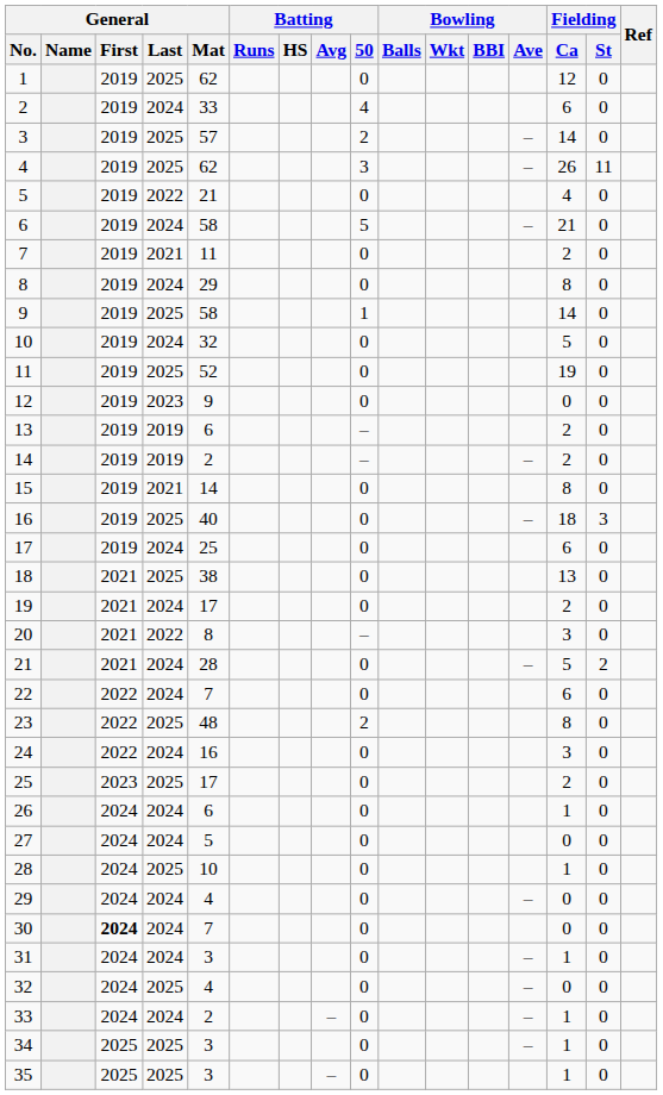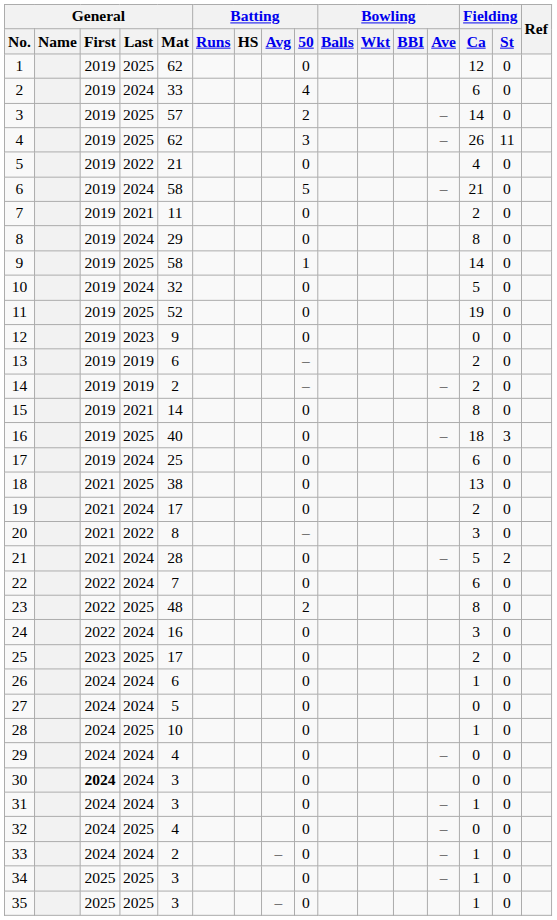 <table class="wikitable plainrowheaders sortable" style="text-align:center; font-size:100%">
 <tr align="center">
 <th scope="col" colspan=5 class="unsortable">General</th>
 <th scope="col" colspan=4 class="unsortable"><a href='#'>Batting</a></th>
 <th scope="col" colspan=4 class="unsortable"><a href='#'>Bowling</a></th>
 <th scope="col" colspan=2 class="unsortable"><a href='#'>Fielding</a></th>
 <th scope="col" rowspan=2 class="unsortable">Ref</th>
 </tr>
 <tr align="center">
 <th scope="col">No.</th>
 <th scope="col">Name</th>
 <th scope="col">First</th>
 <th scope="col">Last</th>
 <th scope="col">Mat</th>
 <th scope="col"><a href='#'>Runs</a></th>
 <th scope="col">HS</th>
 <th scope="col"><a href='#'>Avg</a></th>
 <th scope="col"><a href='#'>50</a></th>
 <th scope="col"><a href='#'>Balls</a></th>
 <th scope="col"><a href='#'>Wkt</a></th>
 <th scope="col"><a href='#'>BBI</a></th>
 <th scope="col"><a href='#'>Ave</a></th>
 <th scope="col"><a href='#'>Ca</a></th>
 <th scope="col"><a href='#'>St</a></th>
 </tr>
 <tr align="center">
 <td>1</td>
 <th scope="row"></th>
 <td>2019</td>
 <td>2025</td>
 <td>62</td>
 <td></td>
 <td></td>
 <td></td>
 <td>0</td>
 <td></td>
 <td></td>
 <td></td>
 <td></td>
 <td>12</td>
 <td>0</td>
 <td></td>
 </tr>
 <tr align="center">
 <td>2</td>
 <th scope="row"></th>
 <td>2019</td>
 <td>2024</td>
 <td>33</td>
 <td></td>
 <td></td>
 <td></td>
 <td>4</td>
 <td></td>
 <td></td>
 <td></td>
 <td></td>
 <td>6</td>
 <td>0</td>
 <td></td>
 </tr>
 <tr align="center">
 <td>3</td>
 <th scope="row"></th>
 <td>2019</td>
 <td>2025</td>
 <td>57</td>
 <td></td>
 <td></td>
 <td></td>
 <td>2</td>
 <td></td>
 <td></td>
 <td></td>
 <td>–</td>
 <td>14</td>
 <td>0</td>
 <td></td>
 </tr>
 <tr align="center">
 <td>4</td>
 <th scope="row"></th>
 <td>2019</td>
 <td>2025</td>
 <td>62</td>
 <td></td>
 <td></td>
 <td></td>
 <td>3</td>
 <td></td>
 <td></td>
 <td></td>
 <td>–</td>
 <td>26</td>
 <td>11</td>
 <td></td>
 </tr>
 <tr align="center">
 <td>5</td>
 <th scope="row"></th>
 <td>2019</td>
 <td>2022</td>
 <td>21</td>
 <td></td>
 <td></td>
 <td></td>
 <td>0</td>
 <td></td>
 <td></td>
 <td></td>
 <td></td>
 <td>4</td>
 <td>0</td>
 <td></td>
 </tr>
 <tr align="center">
 <td>6</td>
 <th scope="row"></th>
 <td>2019</td>
 <td>2024</td>
 <td>58</td>
 <td></td>
 <td></td>
 <td></td>
 <td>5</td>
 <td></td>
 <td></td>
 <td></td>
 <td>–</td>
 <td>21</td>
 <td>0</td>
 <td></td>
 </tr>
 <tr align="center">
 <td>7</td>
 <th scope="row"></th>
 <td>2019</td>
 <td>2021</td>
 <td>11</td>
 <td></td>
 <td></td>
 <td></td>
 <td>0</td>
 <td></td>
 <td></td>
 <td></td>
 <td></td>
 <td>2</td>
 <td>0</td>
 <td></td>
 </tr>
 <tr align="center">
 <td>8</td>
 <th scope="row"></th>
 <td>2019</td>
 <td>2024</td>
 <td>29</td>
 <td></td>
 <td></td>
 <td></td>
 <td>0</td>
 <td></td>
 <td></td>
 <td></td>
 <td></td>
 <td>8</td>
 <td>0</td>
 <td></td>
 </tr>
 <tr align="center">
 <td>9</td>
 <th scope="row"></th>
 <td>2019</td>
 <td>2025</td>
 <td>58</td>
 <td></td>
 <td></td>
 <td></td>
 <td>1</td>
 <td></td>
 <td></td>
 <td></td>
 <td></td>
 <td>14</td>
 <td>0</td>
 <td></td>
 </tr>
 <tr align="center">
 <td>10</td>
 <th scope="row"></th>
 <td>2019</td>
 <td>2024</td>
 <td>32</td>
 <td></td>
 <td></td>
 <td></td>
 <td>0</td>
 <td></td>
 <td></td>
 <td></td>
 <td></td>
 <td>5</td>
 <td>0</td>
 <td></td>
 </tr>
 <tr align="center">
 <td>11</td>
 <th scope="row"></th>
 <td>2019</td>
 <td>2025</td>
 <td>52</td>
 <td></td>
 <td></td>
 <td></td>
 <td>0</td>
 <td></td>
 <td></td>
 <td></td>
 <td></td>
 <td>19</td>
 <td>0</td>
 <td></td>
 </tr>
 <tr align="center">
 <td>12</td>
 <th scope="row"></th>
 <td>2019</td>
 <td>2023</td>
 <td>9</td>
 <td></td>
 <td></td>
 <td></td>
 <td>0</td>
 <td></td>
 <td></td>
 <td></td>
 <td></td>
 <td>0</td>
 <td>0</td>
 <td></td>
 </tr>
 <tr align="center">
 <td>13</td>
 <th scope="row"></th>
 <td>2019</td>
 <td>2019</td>
 <td>6</td>
 <td></td>
 <td></td>
 <td></td>
 <td>–</td>
 <td></td>
 <td></td>
 <td></td>
 <td></td>
 <td>2</td>
 <td>0</td>
 <td></td>
 </tr>
 <tr align="center">
 <td>14</td>
 <th scope="row"></th>
 <td>2019</td>
 <td>2019</td>
 <td>2</td>
 <td></td>
 <td></td>
 <td></td>
 <td>–</td>
 <td></td>
 <td></td>
 <td></td>
 <td>–</td>
 <td>2</td>
 <td>0</td>
 <td></td>
 </tr>
 <tr align="center">
 <td>15</td>
 <th scope="row"></th>
 <td>2019</td>
 <td>2021</td>
 <td>14</td>
 <td></td>
 <td></td>
 <td></td>
 <td>0</td>
 <td></td>
 <td></td>
 <td></td>
 <td></td>
 <td>8</td>
 <td>0</td>
 <td></td>
 </tr>
 <tr align="center">
 <td>16</td>
 <th scope="row"></th>
 <td>2019</td>
 <td>2025</td>
 <td>40</td>
 <td></td>
 <td></td>
 <td></td>
 <td>0</td>
 <td></td>
 <td></td>
 <td></td>
 <td>–</td>
 <td>18</td>
 <td>3</td>
 <td></td>
 </tr>
 <tr align="center">
 <td>17</td>
 <th scope="row"></th>
 <td>2019</td>
 <td>2024</td>
 <td>25</td>
 <td></td>
 <td></td>
 <td></td>
 <td>0</td>
 <td></td>
 <td></td>
 <td></td>
 <td></td>
 <td>6</td>
 <td>0</td>
 <td></td>
 </tr>
 <tr align="center">
 <td>18</td>
 <th scope="row"></th>
 <td>2021</td>
 <td>2025</td>
 <td>38</td>
 <td></td>
 <td></td>
 <td></td>
 <td>0</td>
 <td></td>
 <td></td>
 <td></td>
 <td></td>
 <td>13</td>
 <td>0</td>
 <td></td>
 </tr>
 <tr align="center">
 <td>19</td>
 <th scope="row"></th>
 <td>2021</td>
 <td>2024</td>
 <td>17</td>
 <td></td>
 <td></td>
 <td></td>
 <td>0</td>
 <td></td>
 <td></td>
 <td></td>
 <td></td>
 <td>2</td>
 <td>0</td>
 <td></td>
 </tr>
 <tr align="center">
 <td>20</td>
 <th scope="row"></th>
 <td>2021</td>
 <td>2022</td>
 <td>8</td>
 <td></td>
 <td></td>
 <td></td>
 <td>–</td>
 <td></td>
 <td></td>
 <td></td>
 <td></td>
 <td>3</td>
 <td>0</td>
 <td></td>
 </tr>
 <tr align="center">
 <td>21</td>
 <th scope="row"></th>
 <td>2021</td>
 <td>2024</td>
 <td>28</td>
 <td></td>
 <td></td>
 <td></td>
 <td>0</td>
 <td></td>
 <td></td>
 <td></td>
 <td>–</td>
 <td>5</td>
 <td>2</td>
 <td></td>
 </tr>
 <tr align="center">
 <td>22</td>
 <th scope="row"></th>
 <td>2022</td>
 <td>2024</td>
 <td>7</td>
 <td></td>
 <td></td>
 <td></td>
 <td>0</td>
 <td></td>
 <td></td>
 <td></td>
 <td></td>
 <td>6</td>
 <td>0</td>
 <td></td>
 </tr>
 <tr align="center">
 <td>23</td>
 <th scope="row"></th>
 <td>2022</td>
 <td>2025</td>
 <td>48</td>
 <td></td>
 <td></td>
 <td></td>
 <td>2</td>
 <td></td>
 <td></td>
 <td></td>
 <td></td>
 <td>8</td>
 <td>0</td>
 <td></td>
 </tr>
 <tr align="center">
 <td>24</td>
 <th scope="row"></th>
 <td>2022</td>
 <td>2024</td>
 <td>16</td>
 <td></td>
 <td></td>
 <td></td>
 <td>0</td>
 <td></td>
 <td></td>
 <td></td>
 <td></td>
 <td>3</td>
 <td>0</td>
 <td></td>
 </tr>
 <tr align="center">
 <td>25</td>
 <th scope="row"></th>
 <td>2023</td>
 <td>2025</td>
 <td>17</td>
 <td></td>
 <td></td>
 <td></td>
 <td>0</td>
 <td></td>
 <td></td>
 <td></td>
 <td></td>
 <td>2</td>
 <td>0</td>
 <td></td>
 </tr>
 <tr align="center">
 <td>26</td>
 <th scope="row"></th>
 <td>2024</td>
 <td>2024</td>
 <td>6</td>
 <td></td>
 <td></td>
 <td></td>
 <td>0</td>
 <td></td>
 <td></td>
 <td></td>
 <td></td>
 <td>1</td>
 <td>0</td>
 <td></td>
 </tr>
 <tr align="center">
 <td>27</td>
 <th scope="row"></th>
 <td>2024</td>
 <td>2024</td>
 <td>5</td>
 <td></td>
 <td></td>
 <td></td>
 <td>0</td>
 <td></td>
 <td></td>
 <td></td>
 <td></td>
 <td>0</td>
 <td>0</td>
 <td></td>
 </tr>
 <tr align="center">
 <td>28</td>
 <th scope="row"></th>
 <td>2024</td>
 <td>2025</td>
 <td>10</td>
 <td></td>
 <td></td>
 <td></td>
 <td>0</td>
 <td></td>
 <td></td>
 <td></td>
 <td></td>
 <td>1</td>
 <td>0</td>
 <td></td>
 </tr>
 <tr align="center">
 <td>29</td>
 <th scope="row"></th>
 <td>2024</td>
 <td>2024</td>
 <td>4</td>
 <td></td>
 <td></td>
 <td></td>
 <td>0</td>
 <td></td>
 <td></td>
 <td></td>
 <td>–</td>
 <td>0</td>
 <td>0</td>
 <td></td>
 </tr>
 <tr align="center">
 <td>30</td>
 <th scope="row"></th>
 <td><strong>2024</strong></td>
 <td>2024</td>
-<td>7</td>
+<td>3</td>
 <td></td>
 <td></td>
 <td></td>
 <td>0</td>
 <td></td>
 <td></td>
 <td></td>
 <td></td>
 <td>0</td>
 <td>0</td>
 <td></td>
 </tr>
 <tr align="center">
 <td>31</td>
 <th scope="row"></th>
 <td>2024</td>
 <td>2024</td>
 <td>3</td>
 <td></td>
 <td></td>
 <td></td>
 <td>0</td>
 <td></td>
 <td></td>
 <td></td>
 <td>–</td>
 <td>1</td>
 <td>0</td>
 <td></td>
 </tr>
 <tr align="center">
 <td>32</td>
 <th scope="row"></th>
 <td>2024</td>
 <td>2025</td>
 <td>4</td>
 <td></td>
 <td></td>
 <td></td>
 <td>0</td>
 <td></td>
 <td></td>
 <td></td>
 <td>–</td>
 <td>0</td>
 <td>0</td>
 <td></td>
 </tr>
 <tr align="center">
 <td>33</td>
 <th scope="row"></th>
 <td>2024</td>
 <td>2024</td>
 <td>2</td>
 <td></td>
 <td></td>
 <td>–</td>
 <td>0</td>
 <td></td>
 <td></td>
 <td></td>
 <td>–</td>
 <td>1</td>
 <td>0</td>
 <td></td>
 </tr>
 <tr align="center">
 <td>34</td>
 <th scope="row"></th>
 <td>2025</td>
 <td>2025</td>
 <td>3</td>
 <td></td>
 <td></td>
 <td></td>
 <td>0</td>
 <td></td>
 <td></td>
 <td></td>
 <td>–</td>
 <td>1</td>
 <td>0</td>
 <td></td>
 </tr>
 <tr align="center">
 <td>35</td>
 <th scope="row"></th>
 <td>2025</td>
 <td>2025</td>
 <td>3</td>
 <td></td>
 <td></td>
 <td>–</td>
 <td>0</td>
 <td></td>
 <td></td>
 <td></td>
 <td></td>
 <td>1</td>
 <td>0</td>
 <td></td>
 </tr>
 </table>
